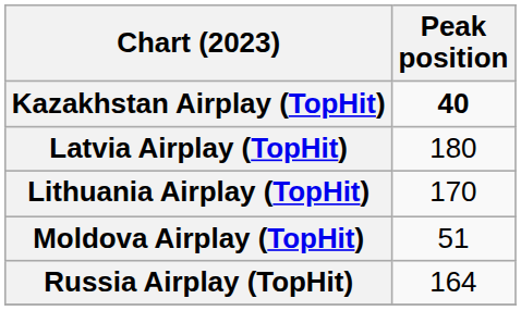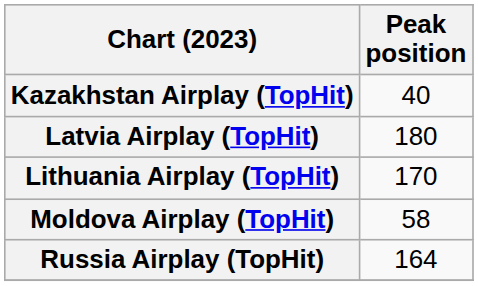 <table class="wikitable sortable plainrowheaders" style="text-align:center">
 <tr>
 <th scope="col">Chart (2023)</th>
 <th scope="col">Peak<br>position</th>
 </tr>
 <tr>
 <th scope="row">Kazakhstan Airplay (<a href='#'>TopHit</a>)</th>
-<td><strong>40</strong></td>
+<td>40</td>
 </tr>
 <tr>
 <th scope="row">Latvia Airplay (<a href='#'>TopHit</a>)</th>
 <td>180</td>
 </tr>
 <tr>
 <th scope="row">Lithuania Airplay (<a href='#'>TopHit</a>)</th>
 <td>170</td>
 </tr>
 <tr>
 <th scope="row">Moldova Airplay (<a href='#'>TopHit</a>)</th>
-<td>51</td>
+<td>58</td>
 </tr>
 <tr>
 <th scope="row">Russia Airplay (TopHit)</th>
 <td>164</td>
 </tr>
 <tr>
 </tr>
 </table>
